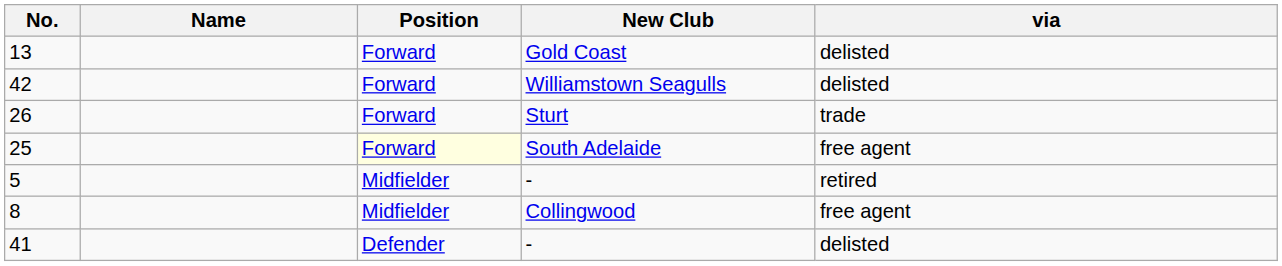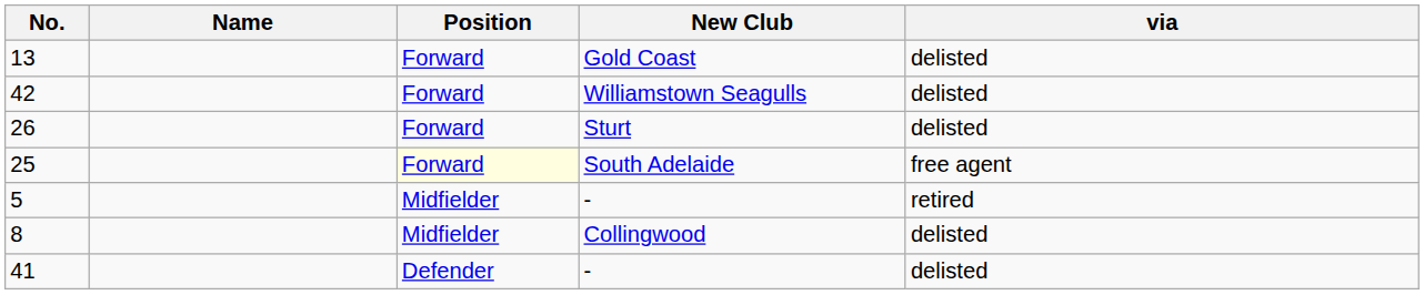 <table class="wikitable sortable" style="width:80%;">
 <tr>
 <th width="1%">No.</th>
 <th width="6%">Name</th>
 <th width="2%">Position</th>
 <th width="5%">New Club</th>
 <th width="10%">via</th>
 </tr>
 <tr>
 <td align="left">13</td>
 <td></td>
 <td><a href='#'>Forward</a></td>
 <td><a href='#'>Gold Coast</a></td>
 <td>delisted</td>
 </tr>
 <tr>
 <td>42</td>
 <td></td>
 <td><a href='#'>Forward</a></td>
 <td><a href='#'>Williamstown Seagulls</a></td>
 <td>delisted</td>
 </tr>
 <tr>
 <td>26</td>
 <td></td>
 <td><a href='#'>Forward</a></td>
 <td><a href='#'>Sturt</a></td>
-<td>trade</td>
+<td>delisted</td>
 </tr>
 <tr>
 <td>25</td>
 <td></td>
 <td style="background: lightyellow;"><a href='#'>Forward</a></td>
 <td><a href='#'>South Adelaide</a></td>
 <td>free agent</td>
 </tr>
 <tr>
 <td>5</td>
 <td></td>
 <td><a href='#'>Midfielder</a></td>
 <td>-</td>
 <td>retired</td>
 </tr>
 <tr>
 <td>8</td>
 <td></td>
 <td><a href='#'>Midfielder</a></td>
 <td><a href='#'>Collingwood</a></td>
-<td>free agent</td>
+<td>delisted</td>
 </tr>
 <tr>
 <td>41</td>
 <td></td>
 <td><a href='#'>Defender</a></td>
 <td>-</td>
 <td>delisted</td>
 </tr>
 </table>
